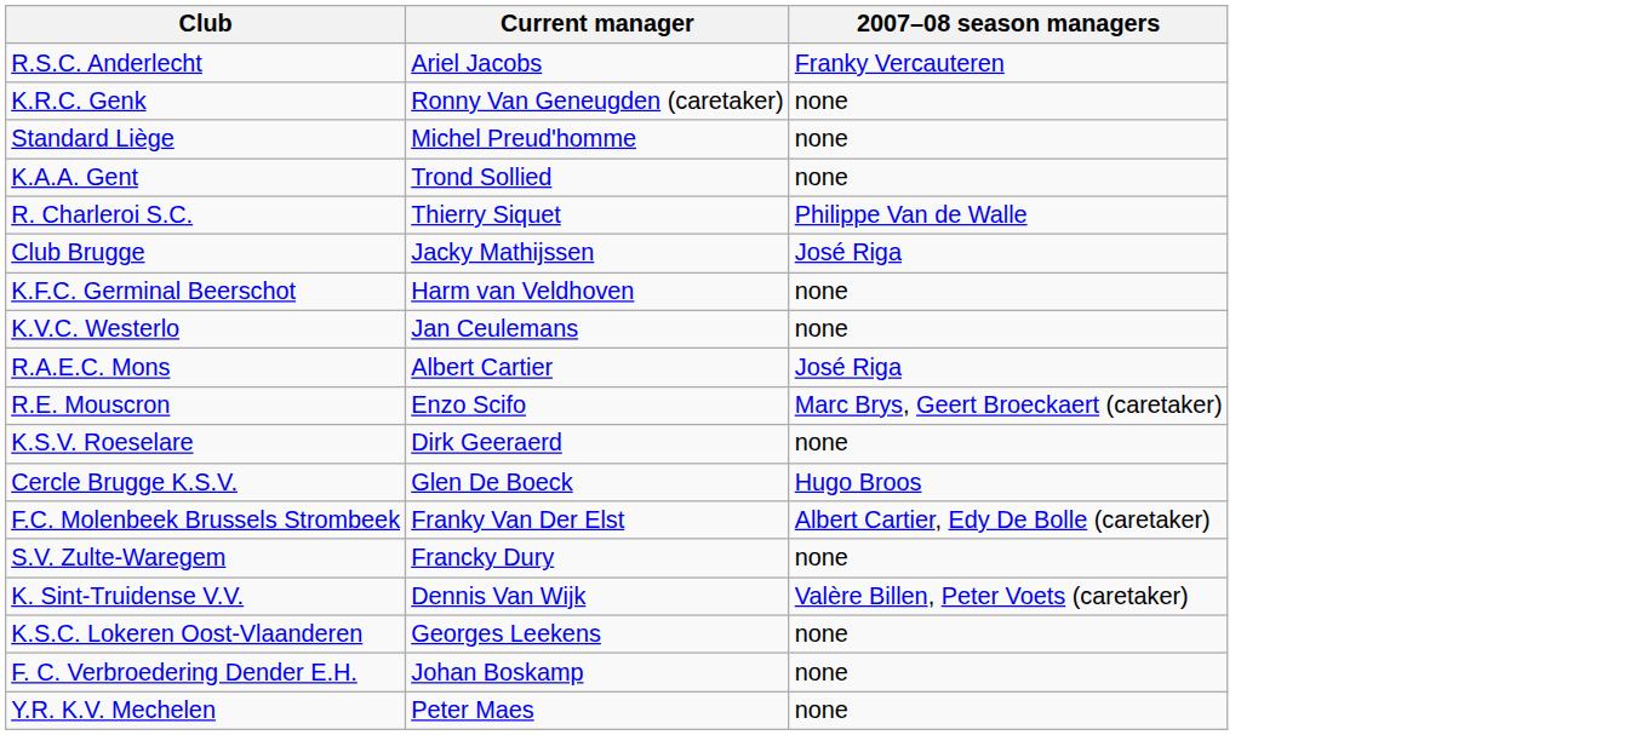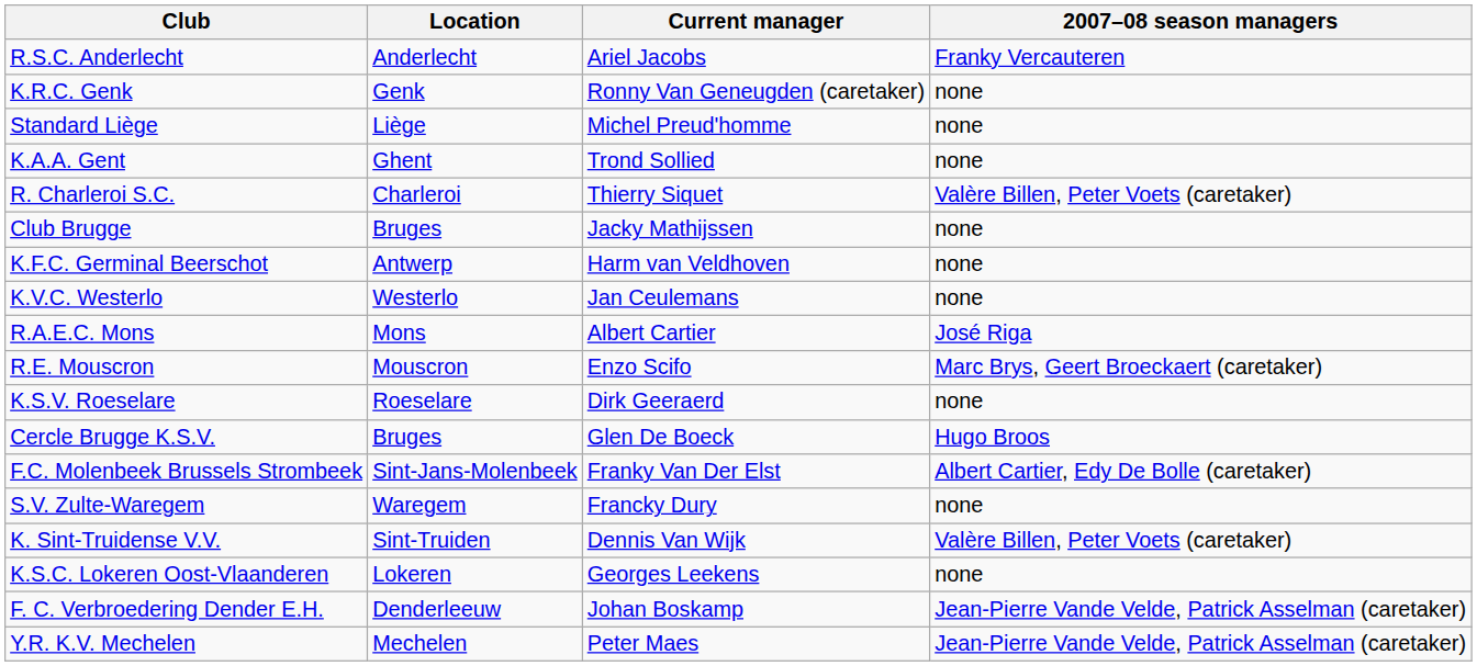 <table class="wikitable">
 <tr>
 <th>Club</th>
+<th>Location</th>
 <th>Current manager</th>
 <th>2007–08 season managers</th>
 </tr>
 <tr --->
 <td><a href='#'>R.S.C. Anderlecht</a></td>
+<td><a href='#'>Anderlecht</a></td>
 <td> <a href='#'>Ariel Jacobs</a></td>
 <td> <a href='#'>Franky Vercauteren</a></td>
 </tr>
 <tr --->
 <td><a href='#'>K.R.C. Genk</a></td>
+<td><a href='#'>Genk</a></td>
 <td> <a href='#'>Ronny Van Geneugden</a> (caretaker)</td>
 <td>none</td>
 </tr>
 <tr --->
 <td><a href='#'>Standard Liège</a></td>
+<td><a href='#'>Liège</a></td>
 <td> <a href='#'>Michel Preud'homme</a></td>
 <td>none</td>
 </tr>
 <tr --->
 <td><a href='#'>K.A.A. Gent</a></td>
+<td><a href='#'>Ghent</a></td>
 <td> <a href='#'>Trond Sollied</a></td>
 <td>none</td>
 </tr>
 <tr --->
 <td><a href='#'>R. Charleroi S.C.</a></td>
+<td><a href='#'>Charleroi</a></td>
 <td> <a href='#'>Thierry Siquet</a></td>
-<td> <a href='#'>Philippe Van de Walle</a></td>
+<td> <a href='#'>Valère Billen</a>,  <a href='#'>Peter Voets</a> (caretaker)</td>
 </tr>
 <tr --->
 <td><a href='#'>Club Brugge</a></td>
+<td><a href='#'>Bruges</a></td>
 <td> <a href='#'>Jacky Mathijssen</a></td>
-<td> <a href='#'>José Riga</a></td>
+<td>none</td>
 </tr>
 <tr --->
 <td><a href='#'>K.F.C. Germinal Beerschot</a></td>
+<td><a href='#'>Antwerp</a></td>
 <td> <a href='#'>Harm van Veldhoven</a></td>
 <td>none</td>
 </tr>
 <tr --->
 <td><a href='#'>K.V.C. Westerlo</a></td>
+<td><a href='#'>Westerlo</a></td>
 <td> <a href='#'>Jan Ceulemans</a></td>
 <td>none</td>
 </tr>
 <tr --->
 <td><a href='#'>R.A.E.C. Mons</a></td>
+<td><a href='#'>Mons</a></td>
 <td> <a href='#'>Albert Cartier</a></td>
 <td> <a href='#'>José Riga</a></td>
 </tr>
 <tr --->
 <td><a href='#'>R.E. Mouscron</a></td>
+<td><a href='#'>Mouscron</a></td>
 <td> <a href='#'>Enzo Scifo</a></td>
 <td> <a href='#'>Marc Brys</a>,  <a href='#'>Geert Broeckaert</a> (caretaker)</td>
 </tr>
 <tr --->
 <td><a href='#'>K.S.V. Roeselare</a></td>
+<td><a href='#'>Roeselare</a></td>
 <td> <a href='#'>Dirk Geeraerd</a></td>
 <td>none</td>
 </tr>
 <tr --->
 <td><a href='#'>Cercle Brugge K.S.V.</a></td>
+<td><a href='#'>Bruges</a></td>
 <td> <a href='#'>Glen De Boeck</a></td>
 <td> <a href='#'>Hugo Broos</a></td>
 </tr>
 <tr --->
 <td><a href='#'>F.C. Molenbeek Brussels Strombeek</a></td>
+<td><a href='#'>Sint-Jans-Molenbeek</a></td>
 <td> <a href='#'>Franky Van Der Elst</a></td>
 <td> <a href='#'>Albert Cartier</a>,  <a href='#'>Edy De Bolle</a> (caretaker)</td>
 </tr>
 <tr --->
 <td><a href='#'>S.V. Zulte-Waregem</a></td>
+<td><a href='#'>Waregem</a></td>
 <td> <a href='#'>Francky Dury</a></td>
 <td>none</td>
 </tr>
 <tr --->
 <td><a href='#'>K. Sint-Truidense V.V.</a></td>
+<td><a href='#'>Sint-Truiden</a></td>
 <td> <a href='#'>Dennis Van Wijk</a></td>
 <td> <a href='#'>Valère Billen</a>,  <a href='#'>Peter Voets</a> (caretaker)</td>
 </tr>
 <tr --->
 <td><a href='#'>K.S.C. Lokeren Oost-Vlaanderen</a></td>
+<td><a href='#'>Lokeren</a></td>
 <td> <a href='#'>Georges Leekens</a></td>
 <td>none</td>
 </tr>
 <tr --->
 <td><a href='#'>F. C. Verbroedering Dender E.H.</a></td>
+<td><a href='#'>Denderleeuw</a></td>
 <td> <a href='#'>Johan Boskamp</a></td>
-<td>none</td>
+<td> <a href='#'>Jean-Pierre Vande Velde</a>,  <a href='#'>Patrick Asselman</a> (caretaker)</td>
 </tr>
 <tr --->
 <td><a href='#'>Y.R. K.V. Mechelen</a></td>
+<td><a href='#'>Mechelen</a></td>
 <td> <a href='#'>Peter Maes</a></td>
-<td>none</td>
+<td> <a href='#'>Jean-Pierre Vande Velde</a>,  <a href='#'>Patrick Asselman</a> (caretaker)</td>
 </tr>
 </table>
